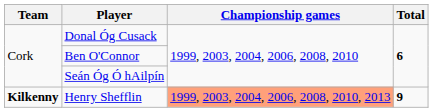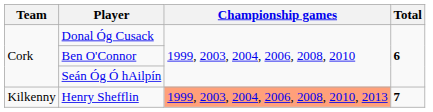 <table class="wikitable">
 <tr>
 <th>Team</th>
 <th>Player</th>
 <th><a href='#'>Championship games</a></th>
 <th>Total</th>
 </tr>
 <tr>
 <td rowspan=3>Cork</td>
 <td><a href='#'>Donal Óg Cusack</a></td>
 <td rowspan=3><a href='#'>1999</a>, <a href='#'>2003</a>, <a href='#'>2004</a>, <a href='#'>2006</a>, <a href='#'>2008</a>, <a href='#'>2010</a></td>
 <td rowspan=3><strong>6</strong></td>
 </tr>
 <tr>
 <td><a href='#'>Ben O'Connor</a></td>
 </tr>
 <tr>
 <td><a href='#'>Seán Óg Ó hAilpín</a></td>
 </tr>
 <tr>
-<td><strong>Kilkenny</strong></td>
+<td>Kilkenny</td>
 <td><a href='#'>Henry Shefflin</a></td>
 <td style="background: lightsalmon;"><a href='#'>1999</a>, <a href='#'>2003</a>, <a href='#'>2004</a>, <a href='#'>2006</a>, <a href='#'>2008</a>, <a href='#'>2010</a>, <a href='#'>2013</a></td>
-<td><strong>9</strong></td>
+<td><strong>7</strong></td>
 </tr>
 </table>
